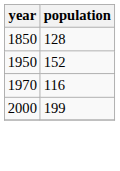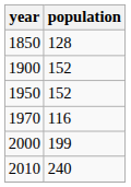 <table class="wikitable">
 <tr>
 <th>year</th>
 <th>population</th>
 </tr>
 <tr>
 <td>1850</td>
 <td>128</td>
+</tr>
+<tr>
+<td>1900</td>
+<td>152</td>
 </tr>
 <tr>
 <td>1950</td>
 <td>152</td>
 </tr>
 <tr>
 <td>1970</td>
 <td>116</td>
 </tr>
 <tr>
 <td>2000</td>
 <td>199</td>
 </tr>
 <tr>
+<td>2010</td>
+<td>240</td>
+</tr>
+<tr>
 </tr>
 </table>
